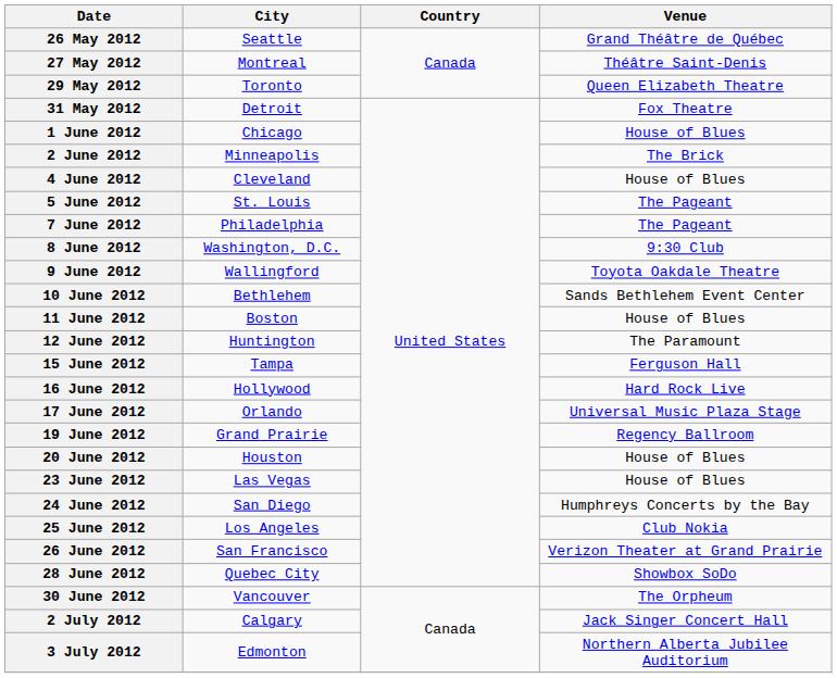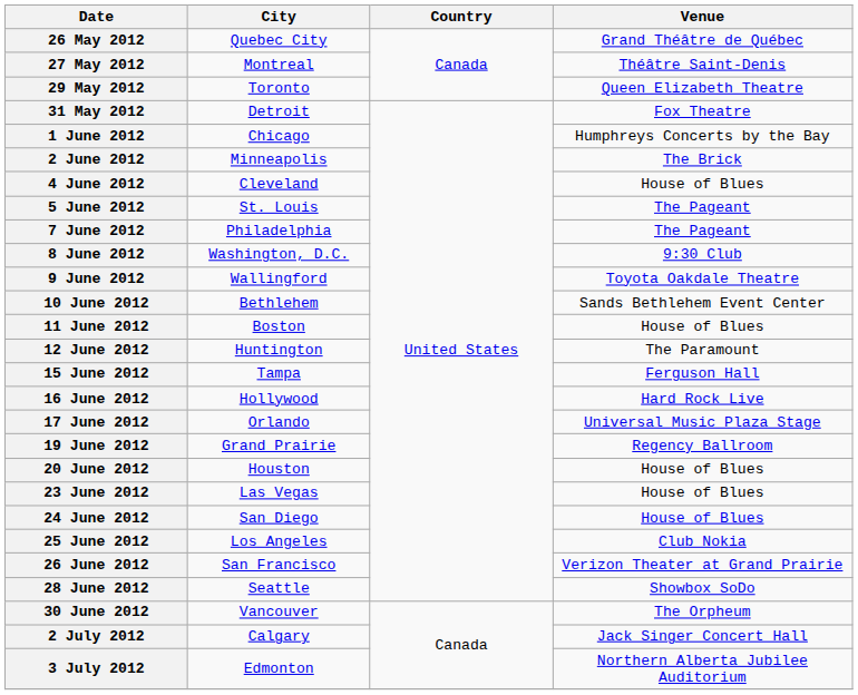 <table class="wikitable plainrowheaders" style="text-align:center;">
 <tr>
 <th scope="col" style="width:12em;">Date</th>
 <th scope="col" style="width:12em;">City</th>
 <th scope="col" style="width:12em;">Country</th>
 <th scope="col" style="width:20em;">Venue</th>
 </tr>
 <tr>
 <th scope="row">26 May 2012</th>
-<td><a href='#'>Seattle</a></td>
+<td><a href='#'>Quebec City</a></td>
 <td rowspan="3"><a href='#'>Canada</a></td>
 <td><a href='#'>Grand Théâtre de Québec</a></td>
 </tr>
 <tr>
 <th scope="row">27 May 2012</th>
 <td><a href='#'>Montreal</a></td>
 <td><a href='#'>Théâtre Saint-Denis</a></td>
 </tr>
 <tr>
 <th scope="row">29 May 2012</th>
 <td><a href='#'>Toronto</a></td>
 <td><a href='#'>Queen Elizabeth Theatre</a></td>
 </tr>
 <tr>
 <th scope="row">31 May 2012</th>
 <td><a href='#'>Detroit</a></td>
 <td rowspan="21"><a href='#'>United States</a></td>
 <td><a href='#'>Fox Theatre</a></td>
 </tr>
 <tr>
 <th scope="row">1 June 2012</th>
 <td><a href='#'>Chicago</a></td>
-<td><a href='#'>House of Blues</a></td>
+<td>Humphreys Concerts by the Bay</td>
 </tr>
 <tr>
 <th scope="row">2 June 2012</th>
 <td><a href='#'>Minneapolis</a></td>
 <td><a href='#'>The Brick</a></td>
 </tr>
 <tr>
 <th scope="row">4 June 2012</th>
 <td><a href='#'>Cleveland</a></td>
 <td>House of Blues</td>
 </tr>
 <tr>
 <th scope="row">5 June 2012</th>
 <td><a href='#'>St. Louis</a></td>
 <td><a href='#'>The Pageant</a></td>
 </tr>
 <tr>
 <th scope="row">7 June 2012</th>
 <td><a href='#'>Philadelphia</a></td>
 <td><a href='#'>The Pageant</a></td>
 </tr>
 <tr>
 <th scope="row">8 June 2012</th>
 <td><a href='#'>Washington, D.C.</a></td>
 <td><a href='#'>9:30 Club</a></td>
 </tr>
 <tr>
 <th scope="row">9 June 2012</th>
 <td><a href='#'>Wallingford</a></td>
 <td><a href='#'>Toyota Oakdale Theatre</a></td>
 </tr>
 <tr>
 <th scope="row">10 June 2012</th>
 <td><a href='#'>Bethlehem</a></td>
 <td>Sands Bethlehem Event Center</td>
 </tr>
 <tr>
 <th scope="row">11 June 2012</th>
 <td><a href='#'>Boston</a></td>
 <td>House of Blues</td>
 </tr>
 <tr>
 <th scope="row">12 June 2012</th>
 <td><a href='#'>Huntington</a></td>
 <td>The Paramount</td>
 </tr>
 <tr>
 <th scope="row">15 June 2012</th>
 <td><a href='#'>Tampa</a></td>
 <td><a href='#'>Ferguson Hall</a></td>
 </tr>
 <tr>
 <th scope="row">16 June 2012</th>
 <td><a href='#'>Hollywood</a></td>
 <td><a href='#'>Hard Rock Live</a></td>
 </tr>
 <tr>
 <th scope="row">17 June 2012</th>
 <td><a href='#'>Orlando</a></td>
 <td><a href='#'>Universal Music Plaza Stage</a></td>
 </tr>
 <tr>
 <th scope="row">19 June 2012</th>
 <td><a href='#'>Grand Prairie</a></td>
 <td><a href='#'>Regency Ballroom</a></td>
 </tr>
 <tr>
 <th scope="row">20 June 2012</th>
 <td><a href='#'>Houston</a></td>
 <td>House of Blues</td>
 </tr>
 <tr>
 <th scope="row">23 June 2012</th>
 <td><a href='#'>Las Vegas</a></td>
 <td>House of Blues</td>
 </tr>
 <tr>
 <th scope="row">24 June 2012</th>
 <td><a href='#'>San Diego</a></td>
-<td>Humphreys Concerts by the Bay</td>
+<td><a href='#'>House of Blues</a></td>
 </tr>
 <tr>
 <th scope="row">25 June 2012</th>
 <td><a href='#'>Los Angeles</a></td>
 <td><a href='#'>Club Nokia</a></td>
 </tr>
 <tr>
 <th scope="row">26 June 2012</th>
 <td><a href='#'>San Francisco</a></td>
 <td><a href='#'>Verizon Theater at Grand Prairie</a></td>
 </tr>
 <tr>
 <th scope="row">28 June 2012</th>
-<td><a href='#'>Quebec City</a></td>
+<td><a href='#'>Seattle</a></td>
 <td><a href='#'>Showbox SoDo</a></td>
 </tr>
 <tr>
 <th scope="row">30 June 2012</th>
 <td><a href='#'>Vancouver</a></td>
 <td rowspan="3">Canada</td>
 <td><a href='#'>The Orpheum</a></td>
 </tr>
 <tr>
 <th scope="row">2 July 2012</th>
 <td><a href='#'>Calgary</a></td>
 <td><a href='#'>Jack Singer Concert Hall</a></td>
 </tr>
 <tr>
 <th scope="row">3 July 2012</th>
 <td><a href='#'>Edmonton</a></td>
 <td><a href='#'>Northern Alberta Jubilee Auditorium</a></td>
 </tr>
 <tr>
 </tr>
 </table>
